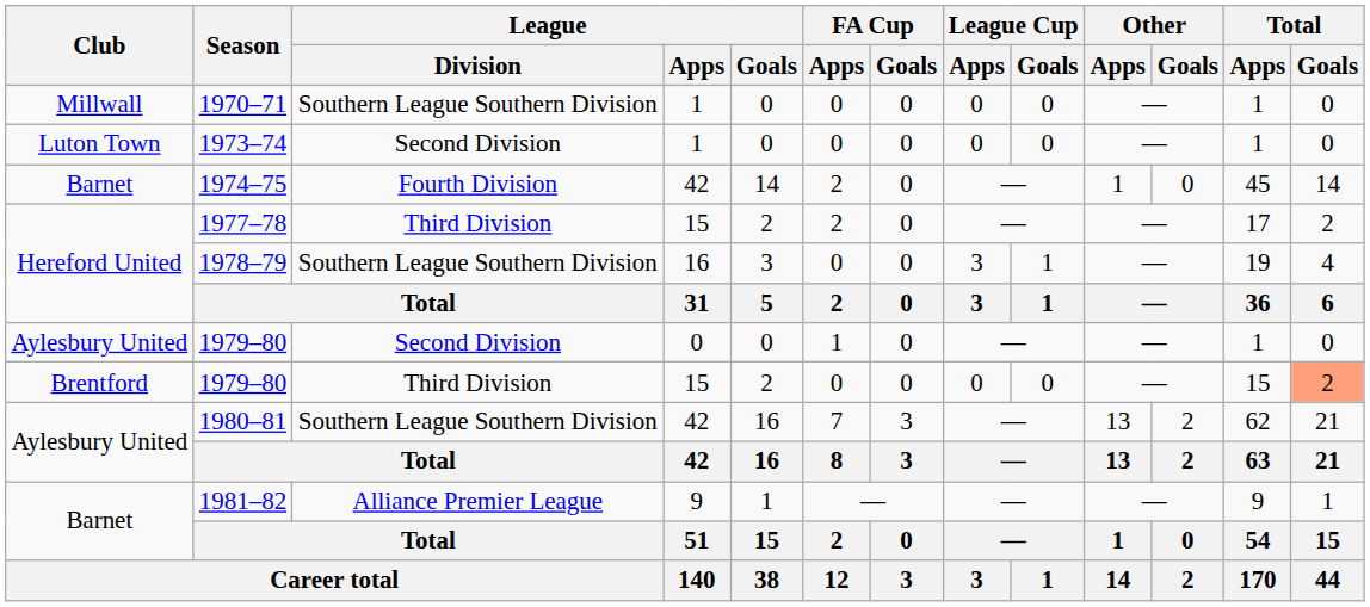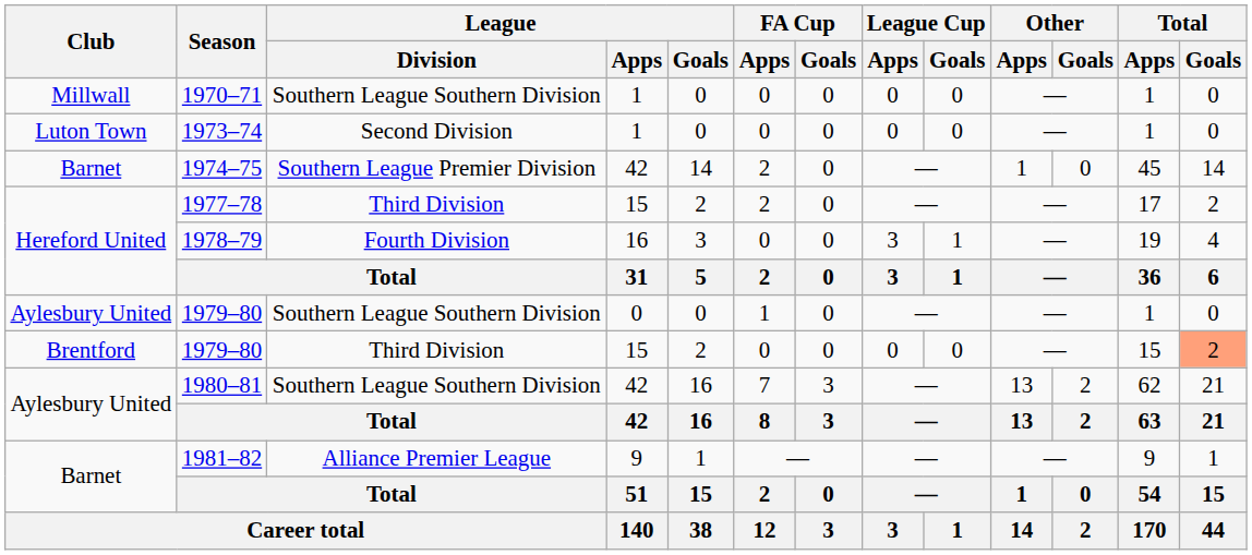 <table class="wikitable" style="text-align: center;">
 <tr>
 <th rowspan="2">Club</th>
 <th rowspan="2">Season</th>
 <th colspan="3">League</th>
 <th colspan="2">FA Cup</th>
 <th colspan="2">League Cup</th>
 <th colspan="2">Other</th>
 <th colspan="2">Total</th>
 </tr>
 <tr>
 <th>Division</th>
 <th>Apps</th>
 <th>Goals</th>
 <th>Apps</th>
 <th>Goals</th>
 <th>Apps</th>
 <th>Goals</th>
 <th>Apps</th>
 <th>Goals</th>
 <th>Apps</th>
 <th>Goals</th>
 </tr>
 <tr>
 <td><a href='#'>Millwall</a></td>
 <td><a href='#'>1970–71</a></td>
 <td>Southern League Southern Division</td>
 <td>1</td>
 <td>0</td>
 <td>0</td>
 <td>0</td>
 <td>0</td>
 <td>0</td>
 <td colspan="2">—</td>
 <td>1</td>
 <td>0</td>
 </tr>
 <tr>
 <td><a href='#'>Luton Town</a></td>
 <td><a href='#'>1973–74</a></td>
 <td>Second Division</td>
 <td>1</td>
 <td>0</td>
 <td>0</td>
 <td>0</td>
 <td>0</td>
 <td>0</td>
 <td colspan="2">—</td>
 <td>1</td>
 <td>0</td>
 </tr>
 <tr>
 <td><a href='#'>Barnet</a></td>
 <td><a href='#'>1974–75</a></td>
-<td><a href='#'>Fourth Division</a></td>
+<td><a href='#'>Southern League</a> Premier Division</td>
 <td>42</td>
 <td>14</td>
 <td>2</td>
 <td>0</td>
 <td colspan="2">—</td>
 <td>1</td>
 <td>0</td>
 <td>45</td>
 <td>14</td>
 </tr>
 <tr>
 <td rowspan="3"><a href='#'>Hereford United</a></td>
 <td><a href='#'>1977–78</a></td>
 <td><a href='#'>Third Division</a></td>
 <td>15</td>
 <td>2</td>
 <td>2</td>
 <td>0</td>
 <td colspan="2">—</td>
 <td colspan="2">—</td>
 <td>17</td>
 <td>2</td>
 </tr>
 <tr>
 <td><a href='#'>1978–79</a></td>
-<td>Southern League Southern Division</td>
+<td><a href='#'>Fourth Division</a></td>
 <td>16</td>
 <td>3</td>
 <td>0</td>
 <td>0</td>
 <td>3</td>
 <td>1</td>
 <td colspan="2">—</td>
 <td>19</td>
 <td>4</td>
 </tr>
 <tr>
 <th colspan="2">Total</th>
 <th>31</th>
 <th>5</th>
 <th>2</th>
 <th>0</th>
 <th>3</th>
 <th>1</th>
 <th colspan="2">—</th>
 <th>36</th>
 <th>6</th>
 </tr>
 <tr>
 <td><a href='#'>Aylesbury United</a></td>
 <td><a href='#'>1979–80</a></td>
-<td><a href='#'>Second Division</a></td>
+<td>Southern League Southern Division</td>
 <td>0</td>
 <td>0</td>
 <td>1</td>
 <td>0</td>
 <td colspan="2">—</td>
 <td colspan="2">—</td>
 <td>1</td>
 <td>0</td>
 </tr>
 <tr>
 <td><a href='#'>Brentford</a></td>
 <td><a href='#'>1979–80</a></td>
 <td>Third Division</td>
 <td>15</td>
 <td>2</td>
 <td>0</td>
 <td>0</td>
 <td>0</td>
 <td>0</td>
 <td colspan="2">—</td>
 <td>15</td>
 <td style="background: lightsalmon;">2</td>
 </tr>
 <tr>
 <td rowspan="2">Aylesbury United</td>
 <td><a href='#'>1980–81</a></td>
 <td>Southern League Southern Division</td>
 <td>42</td>
 <td>16</td>
 <td>7</td>
 <td>3</td>
 <td colspan="2">—</td>
 <td>13</td>
 <td>2</td>
 <td>62</td>
 <td>21</td>
 </tr>
 <tr>
 <th colspan="2">Total</th>
 <th>42</th>
 <th>16</th>
 <th>8</th>
 <th>3</th>
 <th colspan="2">—</th>
 <th>13</th>
 <th>2</th>
 <th>63</th>
 <th>21</th>
 </tr>
 <tr>
 <td rowspan="2">Barnet</td>
 <td><a href='#'>1981–82</a></td>
 <td><a href='#'>Alliance Premier League</a></td>
 <td>9</td>
 <td>1</td>
 <td colspan="2">—</td>
 <td colspan="2">—</td>
 <td colspan="2">—</td>
 <td>9</td>
 <td>1</td>
 </tr>
 <tr>
 <th colspan="2">Total</th>
 <th>51</th>
 <th>15</th>
 <th>2</th>
 <th>0</th>
 <th colspan="2">—</th>
 <th>1</th>
 <th>0</th>
 <th>54</th>
 <th>15</th>
 </tr>
 <tr>
 <th colspan="3">Career total</th>
 <th>140</th>
 <th>38</th>
 <th>12</th>
 <th>3</th>
 <th>3</th>
 <th>1</th>
 <th>14</th>
 <th>2</th>
 <th>170</th>
 <th>44</th>
 </tr>
 </table>
